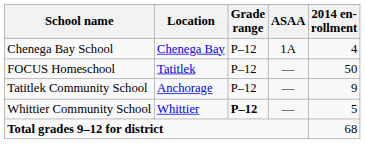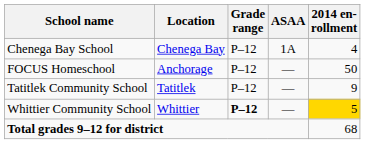 <table class="wikitable">
 <tr>
 <th>School name</th>
 <th>Location</th>
 <th>Grade<br>range</th>
 <th>ASAA</th>
 <th>2014 en-<br>rollment</th>
 </tr>
 <tr>
 <td>Chenega Bay School</td>
 <td><a href='#'>Chenega Bay</a></td>
 <td>P–12</td>
 <td align="center">1A</td>
 <td align="right">4</td>
 </tr>
 <tr>
 <td>FOCUS Homeschool</td>
-<td><a href='#'>Tatitlek</a></td>
+<td><a href='#'>Anchorage</a></td>
 <td>P–12</td>
 <td align="center">—</td>
 <td align="right">50</td>
 </tr>
 <tr>
 <td>Tatitlek Community School</td>
-<td><a href='#'>Anchorage</a></td>
+<td><a href='#'>Tatitlek</a></td>
 <td>P–12</td>
 <td align="center">—</td>
 <td align="right">9</td>
 </tr>
 <tr>
 <td>Whittier Community School</td>
 <td><a href='#'>Whittier</a></td>
 <td><strong>P–12</strong></td>
 <td align="center">—</td>
-<td align="right">5</td>
+<td align="right" style="background: gold;">5</td>
 </tr>
 <tr>
 <td colspan="4"><strong>Total grades 9–12 for district</strong></td>
 <td align="right">68</td>
 </tr>
 </table>
